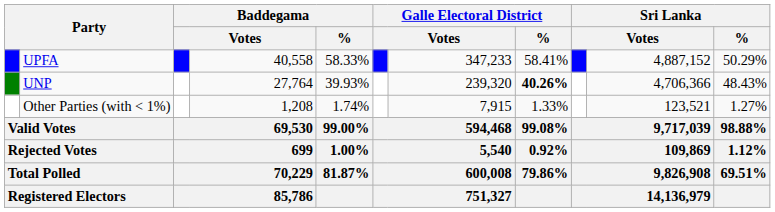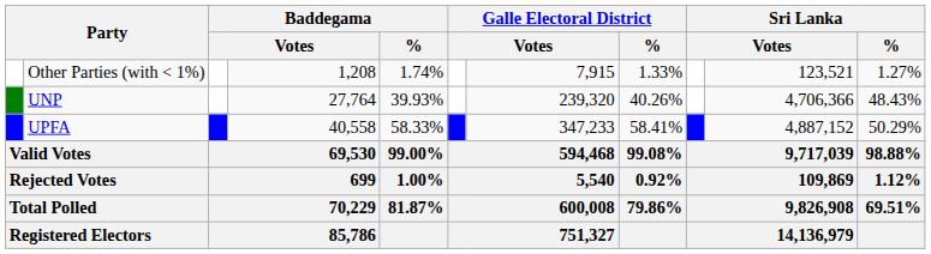 <table class="wikitable">
 <tr>
 <th colspan="2" width="144px"rowspan="2">Party</th>
 <th colspan="3" width="216px">Baddegama</th>
 <th colspan="3" width="216px"><a href='#'>Galle Electoral District</a></th>
 <th colspan="3" width="216px">Sri Lanka</th>
 </tr>
 <tr>
 <th colspan="2" width="144px">Votes</th>
 <th>%</th>
 <th colspan="2" width="144px">Votes</th>
 <th>%</th>
 <th colspan="2" width="144px">Votes</th>
 <th>%</th>
 </tr>
 <tr>
+<td style="background-color:white;" width="10px"></td>
+<td style="text-align:left;">Other Parties (with < 1%)</td>
+<td style="background-color:white;" width="10px"></td>
+<td style="text-align:right;">1,208</td>
+<td style="text-align:right;">1.74%</td>
+<td style="background-color:white;" width="10px"></td>
+<td style="text-align:right;">7,915</td>
+<td style="text-align:right;">1.33%</td>
+<td style="background-color:white;" width="10px"></td>
+<td style="text-align:right;">123,521</td>
+<td style="text-align:right;">1.27%</td>
+</tr>
+<tr>
+<td style="background-color:green;" width="10px"></td>
+<td style="text-align:left;"><a href='#'>UNP</a></td>
+<td style="background-color:white;" width="10px"></td>
+<td style="text-align:right;">27,764</td>
+<td style="text-align:right;">39.93%</td>
+<td style="background-color:white;" width="10px"></td>
+<td style="text-align:right;">239,320</td>
+<td style="text-align:right;">40.26%</td>
+<td style="background-color:white;" width="10px"></td>
+<td style="text-align:right;">4,706,366</td>
+<td style="text-align:right;">48.43%</td>
+</tr>
+<tr>
 <td style="background-color:blue;" width="10px"></td>
 <td style="text-align:left;"><a href='#'>UPFA</a></td>
 <td style="background-color:blue;" width="10px"></td>
 <td style="text-align:right;">40,558</td>
 <td style="text-align:right;">58.33%</td>
 <td style="background-color:blue;" width="10px"></td>
 <td style="text-align:right;">347,233</td>
 <td style="text-align:right;">58.41%</td>
 <td style="background-color:blue;" width="10px"></td>
 <td style="text-align:right;">4,887,152</td>
 <td style="text-align:right;">50.29%</td>
-</tr>
-<tr>
-<td style="background-color:green;" width="10px"></td>
-<td style="text-align:left;"><a href='#'>UNP</a></td>
-<td style="background-color:white;" width="10px"></td>
-<td style="text-align:right;">27,764</td>
-<td style="text-align:right;">39.93%</td>
-<td style="background-color:white;" width="10px"></td>
-<td style="text-align:right;">239,320</td>
-<td style="text-align:right;"><strong>40.26%</strong></td>
-<td style="background-color:white;" width="10px"></td>
-<td style="text-align:right;">4,706,366</td>
-<td style="text-align:right;">48.43%</td>
-</tr>
-<tr>
-<td style="background-color:white;" width="10px"></td>
-<td style="text-align:left;">Other Parties (with < 1%)</td>
-<td style="background-color:white;" width="10px"></td>
-<td style="text-align:right;">1,208</td>
-<td style="text-align:right;">1.74%</td>
-<td style="background-color:white;" width="10px"></td>
-<td style="text-align:right;">7,915</td>
-<td style="text-align:right;">1.33%</td>
-<td style="background-color:white;" width="10px"></td>
-<td style="text-align:right;">123,521</td>
-<td style="text-align:right;">1.27%</td>
 </tr>
 <tr>
 <th colspan="2" width="144px"style="text-align:left;">Valid Votes</th>
 <th style="text-align:right;"colspan="2" width="144px">69,530</th>
 <th style="text-align:right;">99.00%</th>
 <th style="text-align:right;"colspan="2" width="144px">594,468</th>
 <th style="text-align:right;">99.08%</th>
 <th style="text-align:right;"colspan="2" width="144px">9,717,039</th>
 <th style="text-align:right;">98.88%</th>
 </tr>
 <tr>
 <th colspan="2" width="144px"style="text-align:left;">Rejected Votes</th>
 <th style="text-align:right;"colspan="2" width="144px">699</th>
 <th style="text-align:right;">1.00%</th>
 <th style="text-align:right;"colspan="2" width="144px">5,540</th>
 <th style="text-align:right;">0.92%</th>
 <th style="text-align:right;"colspan="2" width="144px">109,869</th>
 <th style="text-align:right;">1.12%</th>
 </tr>
 <tr>
 <th colspan="2" width="144px"style="text-align:left;">Total Polled</th>
 <th style="text-align:right;"colspan="2" width="144px">70,229</th>
 <th style="text-align:right;">81.87%</th>
 <th style="text-align:right;"colspan="2" width="144px">600,008</th>
 <th style="text-align:right;">79.86%</th>
 <th style="text-align:right;"colspan="2" width="144px">9,826,908</th>
 <th style="text-align:right;">69.51%</th>
 </tr>
 <tr>
 <th colspan="2" width="144px"style="text-align:left;">Registered Electors</th>
 <th style="text-align:right;"colspan="2" width="144px">85,786</th>
 <th></th>
 <th style="text-align:right;"colspan="2" width="144px">751,327</th>
 <th></th>
 <th style="text-align:right;"colspan="2" width="144px">14,136,979</th>
 <th></th>
 </tr>
 </table>
